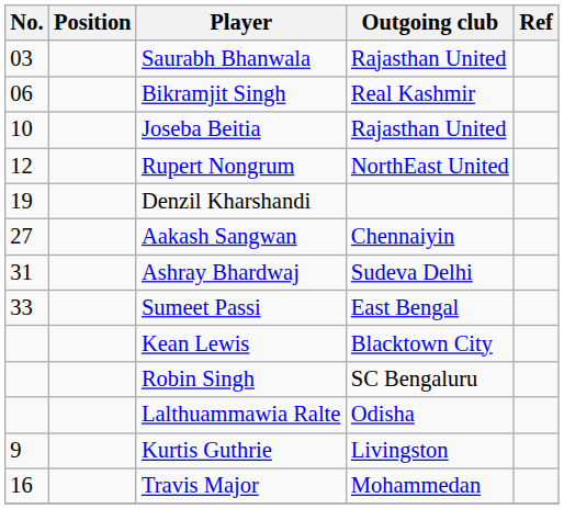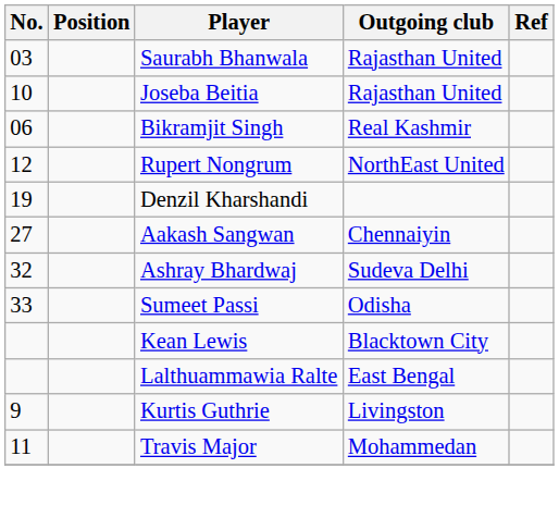 <table class="wikitable plainrowheaders" style="text-align:center; text-align:left">
 <tr>
 <th>No.</th>
 <th scope="col">Position</th>
 <th scope="col">Player</th>
 <th scope="col">Outgoing club</th>
 <th scope="col">Ref</th>
 </tr>
 <tr>
 <td>03</td>
 <td></td>
 <td> <a href='#'>Saurabh Bhanwala</a></td>
 <td> <a href='#'>Rajasthan United</a></td>
 <td></td>
 </tr>
 <tr>
+<td>10</td>
+<td></td>
+<td> <a href='#'>Joseba Beitia</a></td>
+<td> <a href='#'>Rajasthan United</a></td>
+<td></td>
+</tr>
+<tr>
 <td>06</td>
 <td></td>
 <td> <a href='#'>Bikramjit Singh</a></td>
 <td> <a href='#'>Real Kashmir</a></td>
-<td></td>
-</tr>
-<tr>
-<td>10</td>
-<td></td>
-<td> <a href='#'>Joseba Beitia</a></td>
-<td> <a href='#'>Rajasthan United</a></td>
 <td></td>
 </tr>
 <tr>
 <td>12</td>
 <td></td>
 <td> <a href='#'>Rupert Nongrum</a></td>
 <td> <a href='#'>NorthEast United</a></td>
 <td></td>
 </tr>
 <tr>
 <td>19</td>
 <td></td>
 <td> Denzil Kharshandi</td>
 <td></td>
 <td></td>
 </tr>
 <tr>
 <td>27</td>
 <td></td>
 <td> <a href='#'>Aakash Sangwan</a></td>
 <td> <a href='#'>Chennaiyin</a></td>
 <td></td>
 </tr>
 <tr>
-<td>31</td>
+<td>32</td>
 <td></td>
 <td> <a href='#'>Ashray Bhardwaj</a></td>
 <td> <a href='#'>Sudeva Delhi</a></td>
 <td></td>
 </tr>
 <tr>
 <td>33</td>
 <td></td>
 <td> <a href='#'>Sumeet Passi</a></td>
-<td> <a href='#'>East Bengal</a></td>
+<td> <a href='#'>Odisha</a></td>
 <td></td>
 </tr>
 <tr>
 <td></td>
 <td></td>
 <td> <a href='#'>Kean Lewis</a></td>
 <td> <a href='#'>Blacktown City</a></td>
 <td></td>
 </tr>
 <tr>
 <td></td>
 <td></td>
-<td> <a href='#'>Robin Singh</a></td>
-<td> SC Bengaluru</td>
-<td></td>
-</tr>
-<tr>
-<td></td>
-<td></td>
 <td> <a href='#'>Lalthuammawia Ralte</a></td>
-<td> <a href='#'>Odisha</a></td>
+<td> <a href='#'>East Bengal</a></td>
 <td></td>
 </tr>
 <tr>
 <td>9</td>
 <td></td>
 <td> <a href='#'>Kurtis Guthrie</a></td>
 <td> <a href='#'>Livingston</a></td>
 <td></td>
 </tr>
 <tr>
-<td>16</td>
+<td>11</td>
 <td></td>
 <td> <a href='#'>Travis Major</a></td>
 <td> <a href='#'>Mohammedan</a></td>
 <td></td>
 </tr>
 <tr>
 </tr>
 </table>
